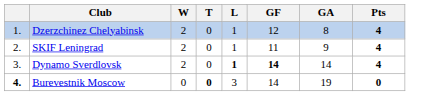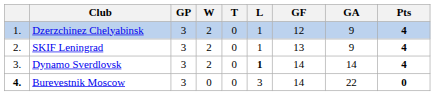 <table class="wikitable">
 <tr>
 <th width="30"></th>
 <th width="200">Club</th>
+<th width="30">GP</th>
 <th width="30">W</th>
 <th width="30">T</th>
 <th width="30">L</th>
 <th width="70">GF</th>
 <th width="70">GA</th>
 <th width="70">Pts</th>
 </tr>
 <tr bgcolor="#BCD2EE" align="center">
 <td>1.</td>
 <td align="left"><a href='#'>Dzerzchinez Chelyabinsk</a></td>
+<td>3</td>
 <td>2</td>
 <td>0</td>
 <td>1</td>
 <td>12</td>
-<td>8</td>
+<td>9</td>
 <td><strong>4</strong></td>
 </tr>
 <tr bgcolor="#FFFFFF" align="center">
 <td>2.</td>
 <td align="left"><a href='#'>SKIF Leningrad</a></td>
+<td>3</td>
 <td>2</td>
 <td>0</td>
 <td>1</td>
-<td>11</td>
+<td>13</td>
 <td>9</td>
 <td><strong>4</strong></td>
 </tr>
 <tr bgcolor="#FFFFFF" align="center">
 <td>3.</td>
 <td align="left"><a href='#'>Dynamo Sverdlovsk</a></td>
+<td>3</td>
 <td>2</td>
 <td>0</td>
 <td><strong>1</strong></td>
-<td><strong>14</strong></td>
+<td>14</td>
 <td>14</td>
 <td><strong>4</strong></td>
 </tr>
 <tr bgcolor="#FFFFFF" align="center">
 <td><strong>4.</strong></td>
 <td align="left"><a href='#'>Burevestnik Moscow</a></td>
+<td>3</td>
 <td>0</td>
-<td><strong>0</strong></td>
+<td>0</td>
 <td>3</td>
 <td>14</td>
-<td>19</td>
+<td>22</td>
 <td><strong>0</strong></td>
 </tr>
 </table>
